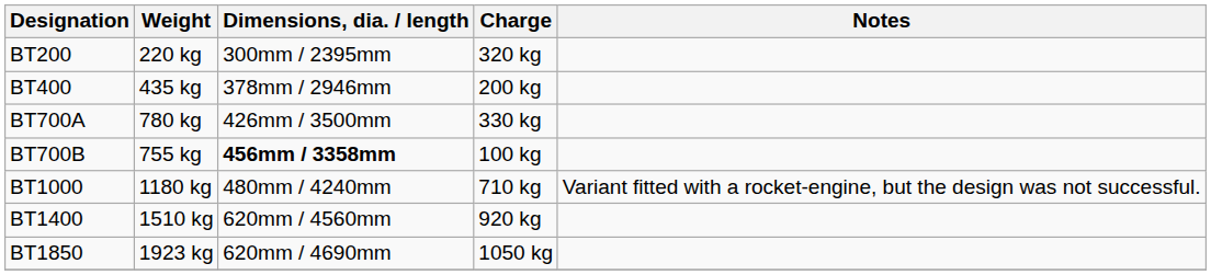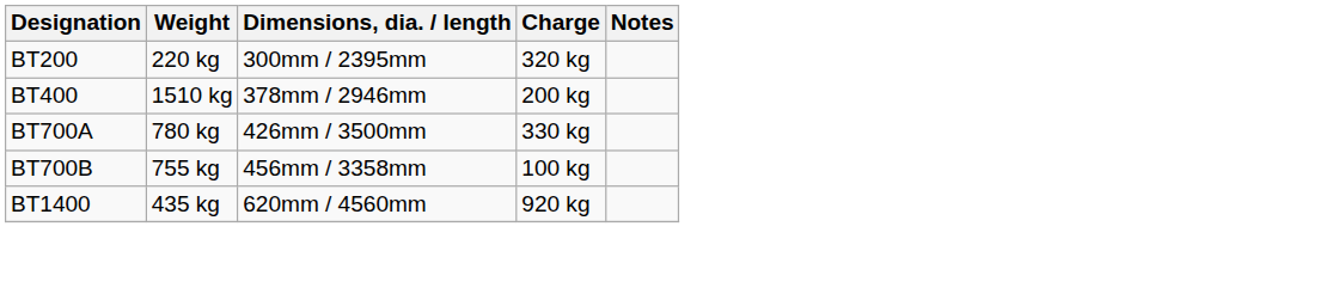 <table class="wikitable">
 <tr>
 <th rowspan=1>Designation</th>
 <th rowspan=1>Weight</th>
 <th rowspan=1>Dimensions, dia. / length</th>
 <th rowspan=1>Charge</th>
 <th rowspan=1>Notes</th>
 </tr>
 <tr>
 <td>BT200</td>
 <td>220 kg</td>
 <td>300mm / 2395mm</td>
 <td>320 kg</td>
 <td></td>
 </tr>
 <tr>
 <td>BT400</td>
-<td>435 kg</td>
+<td>1510 kg</td>
 <td>378mm / 2946mm</td>
 <td>200 kg</td>
 <td></td>
 </tr>
 <tr>
 <td>BT700A</td>
 <td>780 kg</td>
 <td>426mm / 3500mm</td>
 <td>330 kg</td>
 <td></td>
 </tr>
 <tr>
 <td>BT700B</td>
 <td>755 kg</td>
-<td><strong>456mm / 3358mm</strong></td>
+<td>456mm / 3358mm</td>
 <td>100 kg</td>
 <td></td>
 </tr>
 <tr>
-<td>BT1000</td>
-<td>1180 kg</td>
-<td>480mm / 4240mm</td>
-<td>710 kg</td>
-<td>Variant fitted with a rocket-engine, but the design was not successful.</td>
-</tr>
-<tr>
 <td>BT1400</td>
-<td>1510 kg</td>
+<td>435 kg</td>
 <td>620mm / 4560mm</td>
 <td>920 kg</td>
 <td></td>
 </tr>
 <tr>
-<td>BT1850</td>
-<td>1923 kg</td>
-<td>620mm / 4690mm</td>
-<td>1050 kg</td>
-<td></td>
-</tr>
-<tr>
 </tr>
 </table>
